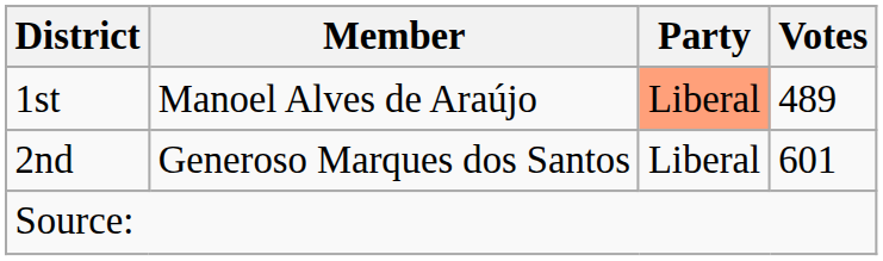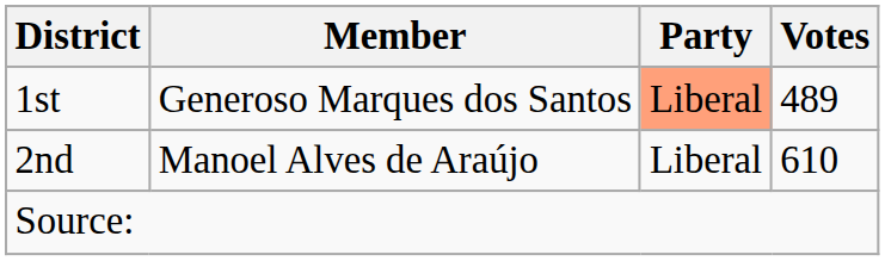 <table class="wikitable">
 <tr>
 <th>District</th>
 <th>Member</th>
 <th>Party</th>
 <th>Votes</th>
 </tr>
 <tr>
 <td>1st</td>
-<td>Manoel Alves de Araújo</td>
+<td>Generoso Marques dos Santos</td>
 <td style="background: lightsalmon;">Liberal</td>
 <td>489</td>
 </tr>
 <tr>
 <td>2nd</td>
-<td>Generoso Marques dos Santos</td>
+<td>Manoel Alves de Araújo</td>
 <td>Liberal</td>
-<td>601</td>
+<td>610</td>
 </tr>
 <tr>
 <td colspan="4">Source: </td>
 </tr>
 </table>
